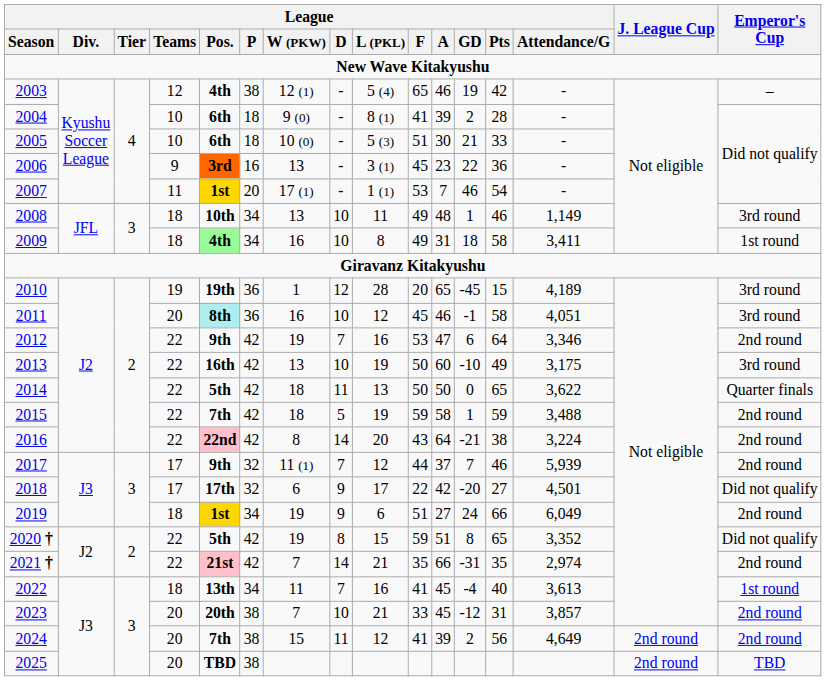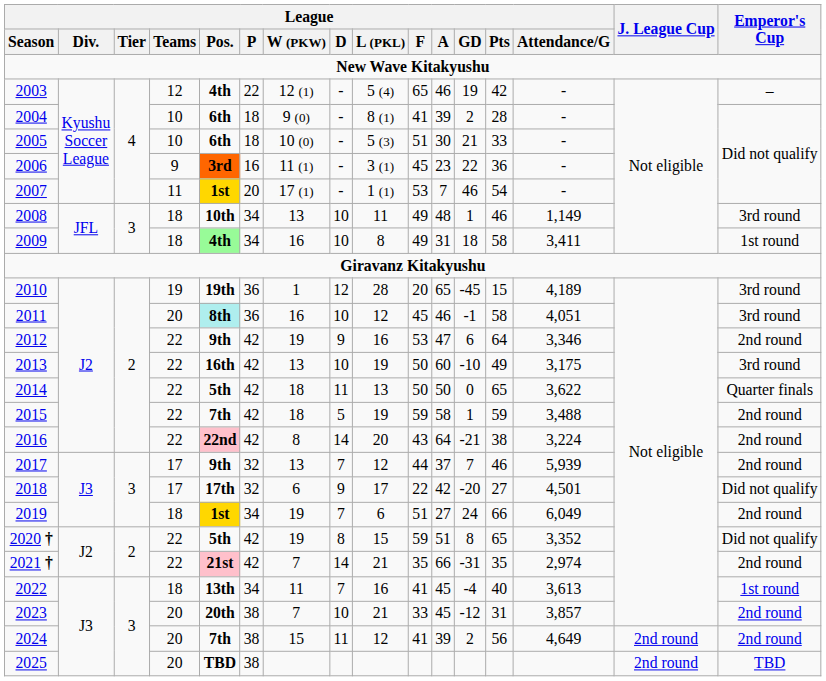 <table class="wikitable" style="text-align:center">
 <tr>
 <th colspan="14">League</th>
 <th rowspan="2"><a href='#'>J. League Cup</a></th>
 <th rowspan="2"><a href='#'>Emperor's<br>Cup</a></th>
 </tr>
 <tr>
 <th>Season</th>
 <th>Div.</th>
 <th>Tier</th>
 <th>Teams</th>
 <th>Pos.</th>
 <th>P</th>
 <th>W <small>(PKW)</small></th>
 <th>D</th>
 <th>L <small>(PKL)</small></th>
 <th>F</th>
 <th>A</th>
 <th>GD</th>
 <th>Pts</th>
 <th>Attendance/G</th>
 </tr>
 <tr>
 <td colspan="16"><strong>New Wave Kitakyushu</strong></td>
 </tr>
 <tr>
 <td><a href='#'>2003</a></td>
 <td rowspan="5"><a href='#'>Kyushu<br> Soccer<br>League</a></td>
 <td rowspan="5">4</td>
 <td>12</td>
 <td><strong>4th</strong></td>
-<td>38</td>
+<td>22</td>
 <td>12 <small>(1)</small></td>
 <td>-</td>
 <td>5 <small>(4)</small></td>
 <td>65</td>
 <td>46</td>
 <td>19</td>
 <td>42</td>
 <td>-</td>
 <td rowspan="7">Not eligible</td>
 <td>–</td>
 </tr>
 <tr>
 <td><a href='#'>2004</a></td>
 <td>10</td>
 <td><strong>6th</strong></td>
 <td>18</td>
 <td>9 <small>(0)</small></td>
 <td>-</td>
 <td>8 <small>(1)</small></td>
 <td>41</td>
 <td>39</td>
 <td>2</td>
 <td>28</td>
 <td>-</td>
 <td rowspan="4">Did not qualify</td>
 </tr>
 <tr>
 <td><a href='#'>2005</a></td>
 <td>10</td>
 <td><strong>6th</strong></td>
 <td>18</td>
 <td>10 <small>(0)</small></td>
 <td>-</td>
 <td>5 <small>(3)</small></td>
 <td>51</td>
 <td>30</td>
 <td>21</td>
 <td>33</td>
 <td>-</td>
 </tr>
 <tr>
 <td><a href='#'>2006</a></td>
 <td>9</td>
 <td bgcolor="ff6600"><strong>3rd</strong></td>
 <td>16</td>
-<td>13</td>
+<td>11 <small>(1)</small></td>
 <td>-</td>
 <td>3 <small>(1)</small></td>
 <td>45</td>
 <td>23</td>
 <td>22</td>
 <td>36</td>
 <td>-</td>
 </tr>
 <tr>
 <td><a href='#'>2007</a></td>
 <td>11</td>
 <td bgcolor="gold"><strong>1st</strong></td>
 <td>20</td>
 <td>17 <small>(1)</small></td>
 <td>-</td>
 <td>1 <small>(1)</small></td>
 <td>53</td>
 <td>7</td>
 <td>46</td>
 <td>54</td>
 <td>-</td>
 </tr>
 <tr>
 <td><a href='#'>2008</a></td>
 <td rowspan="2"><a href='#'>JFL</a></td>
 <td rowspan="2">3</td>
 <td>18</td>
 <td><strong>10th</strong></td>
 <td>34</td>
 <td>13</td>
 <td>10</td>
 <td>11</td>
 <td>49</td>
 <td>48</td>
 <td>1</td>
 <td>46</td>
 <td>1,149</td>
 <td>3rd round</td>
 </tr>
 <tr>
 <td><a href='#'>2009</a></td>
 <td>18</td>
 <td bgcolor="palegreen"><strong>4th</strong></td>
 <td>34</td>
 <td>16</td>
 <td>10</td>
 <td>8</td>
 <td>49</td>
 <td>31</td>
 <td>18</td>
 <td>58</td>
 <td>3,411</td>
 <td>1st round</td>
 </tr>
 <tr>
 <td colspan="16"><strong>Giravanz Kitakyushu</strong></td>
 </tr>
 <tr>
 <td><a href='#'>2010</a></td>
 <td rowspan="7"><a href='#'>J2</a></td>
 <td rowspan="7">2</td>
 <td>19</td>
 <td><strong>19th</strong></td>
 <td>36</td>
 <td>1</td>
 <td>12</td>
 <td>28</td>
 <td>20</td>
 <td>65</td>
 <td>-45</td>
 <td>15</td>
 <td>4,189</td>
 <td rowspan="14">Not eligible</td>
 <td>3rd round</td>
 </tr>
 <tr>
 <td><a href='#'>2011</a></td>
 <td>20</td>
 <td style="background: paleturquoise;"><strong>8th</strong></td>
 <td>36</td>
 <td>16</td>
 <td>10</td>
 <td>12</td>
 <td>45</td>
 <td>46</td>
 <td>-1</td>
 <td>58</td>
 <td>4,051</td>
 <td>3rd round</td>
 </tr>
 <tr>
 <td><a href='#'>2012</a></td>
 <td>22</td>
 <td><strong>9th</strong></td>
 <td>42</td>
 <td>19</td>
-<td>7</td>
+<td>9</td>
 <td>16</td>
 <td>53</td>
 <td>47</td>
 <td>6</td>
 <td>64</td>
 <td>3,346</td>
 <td>2nd round</td>
 </tr>
 <tr>
 <td><a href='#'>2013</a></td>
 <td>22</td>
 <td><strong>16th</strong></td>
 <td>42</td>
 <td>13</td>
 <td>10</td>
 <td>19</td>
 <td>50</td>
 <td>60</td>
 <td>-10</td>
 <td>49</td>
 <td>3,175</td>
 <td>3rd round</td>
 </tr>
 <tr>
 <td><a href='#'>2014</a></td>
 <td>22</td>
 <td><strong>5th</strong></td>
 <td>42</td>
 <td>18</td>
 <td>11</td>
 <td>13</td>
 <td>50</td>
 <td>50</td>
 <td>0</td>
 <td>65</td>
 <td>3,622</td>
 <td>Quarter finals</td>
 </tr>
 <tr>
 <td><a href='#'>2015</a></td>
 <td>22</td>
 <td><strong>7th</strong></td>
 <td>42</td>
 <td>18</td>
 <td>5</td>
 <td>19</td>
 <td>59</td>
 <td>58</td>
 <td>1</td>
 <td>59</td>
 <td>3,488</td>
 <td>2nd round</td>
 </tr>
 <tr>
 <td><a href='#'>2016</a></td>
 <td>22</td>
 <td bgcolor="pink"><strong>22nd</strong></td>
 <td>42</td>
 <td>8</td>
 <td>14</td>
 <td>20</td>
 <td>43</td>
 <td>64</td>
 <td>-21</td>
 <td>38</td>
 <td>3,224</td>
 <td>2nd round</td>
 </tr>
 <tr>
 <td><a href='#'>2017</a></td>
 <td rowspan="3"><a href='#'>J3</a></td>
 <td rowspan="3">3</td>
 <td>17</td>
 <td><strong>9th</strong></td>
 <td>32</td>
-<td>11 <small>(1)</small></td>
+<td>13</td>
 <td>7</td>
 <td>12</td>
 <td>44</td>
 <td>37</td>
 <td>7</td>
 <td>46</td>
 <td>5,939</td>
 <td>2nd round</td>
 </tr>
 <tr>
 <td><a href='#'>2018</a></td>
 <td>17</td>
 <td><strong>17th</strong></td>
 <td>32</td>
 <td>6</td>
 <td>9</td>
 <td>17</td>
 <td>22</td>
 <td>42</td>
 <td>-20</td>
 <td>27</td>
 <td>4,501</td>
 <td>Did not qualify</td>
 </tr>
 <tr>
 <td><a href='#'>2019</a></td>
 <td>18</td>
 <td bgcolor="gold"><strong>1st</strong></td>
 <td>34</td>
 <td>19</td>
-<td>9</td>
+<td>7</td>
 <td>6</td>
 <td>51</td>
 <td>27</td>
 <td>24</td>
 <td>66</td>
 <td>6,049</td>
 <td>2nd round</td>
 </tr>
 <tr>
 <td><a href='#'>2020</a> <strong>†</strong></td>
 <td rowspan="2">J2</td>
 <td rowspan="2">2</td>
 <td>22</td>
 <td><strong>5th</strong></td>
 <td>42</td>
 <td>19</td>
 <td>8</td>
 <td>15</td>
 <td>59</td>
 <td>51</td>
 <td>8</td>
 <td>65</td>
 <td>3,352</td>
 <td>Did not qualify</td>
 </tr>
 <tr>
 <td><a href='#'>2021</a> <strong>†</strong></td>
 <td>22</td>
 <td bgcolor="pink"><strong>21st</strong></td>
 <td>42</td>
 <td>7</td>
 <td>14</td>
 <td>21</td>
 <td>35</td>
 <td>66</td>
 <td>-31</td>
 <td>35</td>
 <td>2,974</td>
 <td>2nd round</td>
 </tr>
 <tr>
 <td><a href='#'>2022</a></td>
 <td rowspan="4">J3</td>
 <td rowspan="4">3</td>
 <td>18</td>
 <td><strong>13th</strong></td>
 <td>34</td>
 <td>11</td>
 <td>7</td>
 <td>16</td>
 <td>41</td>
 <td>45</td>
 <td>-4</td>
 <td>40</td>
 <td>3,613</td>
 <td><a href='#'>1st round</a></td>
 </tr>
 <tr>
 <td><a href='#'>2023</a></td>
 <td>20</td>
 <td><strong>20th</strong></td>
 <td>38</td>
 <td>7</td>
 <td>10</td>
 <td>21</td>
 <td>33</td>
 <td>45</td>
 <td>-12</td>
 <td>31</td>
 <td>3,857</td>
 <td><a href='#'>2nd round</a></td>
 </tr>
 <tr>
 <td><a href='#'>2024</a></td>
 <td>20</td>
 <td><strong>7th</strong></td>
 <td>38</td>
 <td>15</td>
 <td>11</td>
 <td>12</td>
 <td>41</td>
 <td>39</td>
 <td>2</td>
 <td>56</td>
 <td>4,649</td>
 <td><a href='#'>2nd round</a></td>
 <td><a href='#'>2nd round</a></td>
 </tr>
 <tr>
 <td><a href='#'>2025</a></td>
 <td>20</td>
 <td><strong>TBD</strong></td>
 <td>38</td>
 <td></td>
 <td></td>
 <td></td>
 <td></td>
 <td></td>
 <td></td>
 <td></td>
 <td></td>
 <td><a href='#'>2nd round</a></td>
 <td><a href='#'>TBD</a></td>
 </tr>
 </table>
